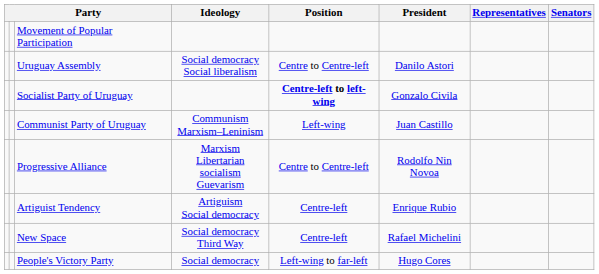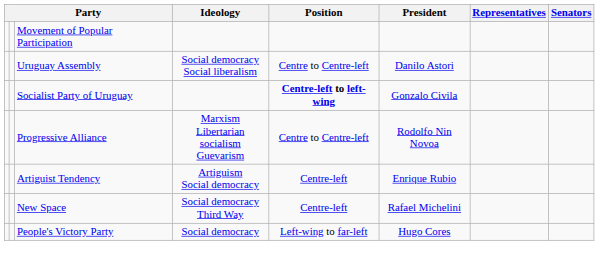 <table class=wikitable style=text-align:center>
 <tr>
 <th colspan=3>Party</th>
 <th>Ideology</th>
 <th>Position</th>
 <th>President</th>
 <th><a href='#'>Representatives</a></th>
 <th><a href='#'>Senators</a></th>
 </tr>
 <tr>
 <td style=background-color:></td>
 <td></td>
 <td style=text-align:left><a href='#'>Movement of Popular Participation</a><br></td>
 <td></td>
 <td></td>
 <td></td>
 <td></td>
 <td></td>
 </tr>
 <tr>
 <td style=background-color:></td>
 <td></td>
 <td style=text-align:left><a href='#'>Uruguay Assembly</a><br></td>
 <td><a href='#'>Social democracy</a><br><a href='#'>Social liberalism</a></td>
 <td><a href='#'>Centre</a> to <a href='#'>Centre-left</a></td>
 <td><a href='#'>Danilo Astori</a></td>
 <td></td>
 <td></td>
 </tr>
 <tr>
 <td style=background-color:></td>
 <td></td>
 <td style=text-align:left><a href='#'>Socialist Party of Uruguay</a><br></td>
 <td></td>
 <td><strong><a href='#'>Centre-left</a> to <a href='#'>left-wing</a></strong></td>
 <td><a href='#'>Gonzalo Civila</a></td>
-<td></td>
-<td></td>
-</tr>
-<tr>
-<td style=background-color:></td>
-<td></td>
-<td style=text-align:left><a href='#'>Communist Party of Uruguay</a><br></td>
-<td><a href='#'>Communism</a><br><a href='#'>Marxism–Leninism</a></td>
-<td><a href='#'>Left-wing</a></td>
-<td><a href='#'>Juan Castillo</a></td>
 <td></td>
 <td></td>
 </tr>
 <tr>
 <td style=background-color:></td>
 <td></td>
 <td style=text-align:left><a href='#'>Progressive Alliance</a><br></td>
 <td><a href='#'>Marxism</a><br><a href='#'>Libertarian socialism</a><br><a href='#'>Guevarism</a></td>
 <td><a href='#'>Centre</a> to <a href='#'>Centre-left</a></td>
 <td><a href='#'>Rodolfo Nin Novoa</a></td>
 <td></td>
 <td></td>
 </tr>
 <tr>
 <td style=background-color:></td>
 <td></td>
 <td style=text-align:left><a href='#'>Artiguist Tendency</a><br></td>
 <td><a href='#'>Artiguism</a><br><a href='#'>Social democracy</a></td>
 <td><a href='#'>Centre-left</a></td>
 <td><a href='#'>Enrique Rubio</a></td>
 <td></td>
 <td></td>
 </tr>
 <tr>
 <td style=background-color:></td>
 <td></td>
 <td style=text-align:left><a href='#'>New Space</a><br></td>
 <td><a href='#'>Social democracy</a><br><a href='#'>Third Way</a></td>
 <td><a href='#'>Centre-left</a></td>
 <td><a href='#'>Rafael Michelini</a></td>
 <td></td>
 <td></td>
 </tr>
 <tr>
 <td style=background-color:></td>
 <td></td>
 <td style=text-align:left><a href='#'>People's Victory Party</a><br></td>
 <td><a href='#'>Social democracy</a></td>
 <td><a href='#'>Left-wing</a> to <a href='#'>far-left</a></td>
 <td><a href='#'>Hugo Cores</a></td>
 <td></td>
 <td></td>
 </tr>
 </table>
